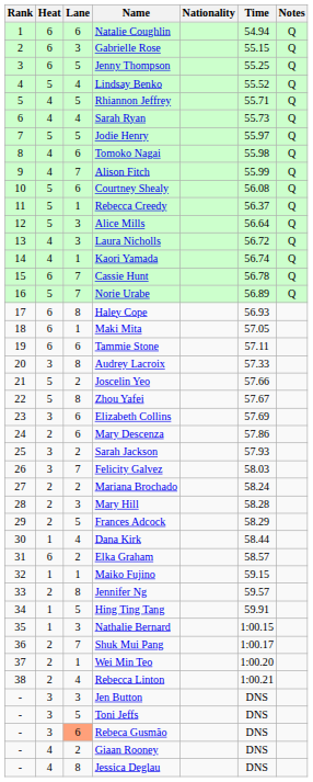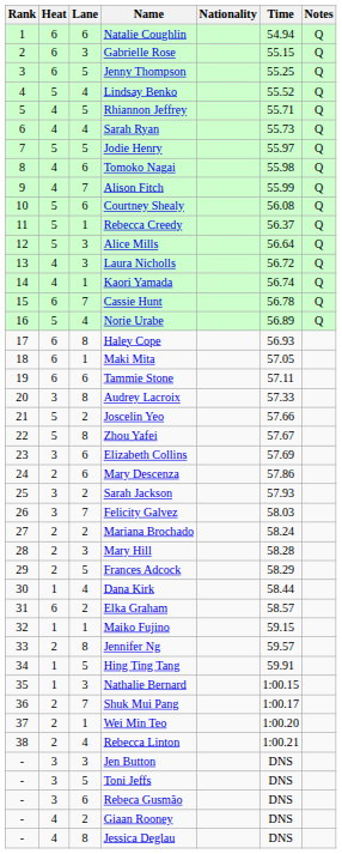 <table class="wikitable sortable" style="text-align:center">
 <tr>
 <th>Rank</th>
 <th>Heat</th>
 <th>Lane</th>
 <th>Name</th>
 <th>Nationality</th>
 <th>Time</th>
 <th>Notes</th>
 </tr>
 <tr bgcolor=ccffcc>
 <td>1</td>
 <td>6</td>
 <td>6</td>
 <td align=left><a href='#'>Natalie Coughlin</a></td>
 <td align=left></td>
 <td>54.94</td>
 <td>Q</td>
 </tr>
 <tr bgcolor=ccffcc>
 <td>2</td>
 <td>6</td>
 <td>3</td>
 <td align=left><a href='#'>Gabrielle Rose</a></td>
 <td align=left></td>
 <td>55.15</td>
 <td>Q</td>
 </tr>
 <tr bgcolor=ccffcc>
 <td>3</td>
 <td>6</td>
 <td>5</td>
 <td align=left><a href='#'>Jenny Thompson</a></td>
 <td align=left></td>
 <td>55.25</td>
 <td>Q</td>
 </tr>
 <tr bgcolor=ccffcc>
 <td>4</td>
 <td>5</td>
 <td>4</td>
 <td align=left><a href='#'>Lindsay Benko</a></td>
 <td align=left></td>
 <td>55.52</td>
 <td>Q</td>
 </tr>
 <tr bgcolor=ccffcc>
 <td>5</td>
 <td>4</td>
 <td>5</td>
 <td align=left><a href='#'>Rhiannon Jeffrey</a></td>
 <td align=left></td>
 <td>55.71</td>
 <td>Q</td>
 </tr>
 <tr bgcolor=ccffcc>
 <td>6</td>
 <td>4</td>
 <td>4</td>
 <td align=left><a href='#'>Sarah Ryan</a></td>
 <td align=left></td>
 <td>55.73</td>
 <td>Q</td>
 </tr>
 <tr bgcolor=ccffcc>
 <td>7</td>
 <td>5</td>
 <td>5</td>
 <td align=left><a href='#'>Jodie Henry</a></td>
 <td align=left></td>
 <td>55.97</td>
 <td>Q</td>
 </tr>
 <tr bgcolor=ccffcc>
 <td>8</td>
 <td>4</td>
 <td>6</td>
 <td align=left><a href='#'>Tomoko Nagai</a></td>
 <td align=left></td>
 <td>55.98</td>
 <td>Q</td>
 </tr>
 <tr bgcolor=ccffcc>
 <td>9</td>
 <td>4</td>
 <td>7</td>
 <td align=left><a href='#'>Alison Fitch</a></td>
 <td align=left></td>
 <td>55.99</td>
 <td>Q</td>
 </tr>
 <tr bgcolor=ccffcc>
 <td>10</td>
 <td>5</td>
 <td>6</td>
 <td align=left><a href='#'>Courtney Shealy</a></td>
 <td align=left></td>
 <td>56.08</td>
 <td>Q</td>
 </tr>
 <tr bgcolor=ccffcc>
 <td>11</td>
 <td>5</td>
 <td>1</td>
 <td align=left><a href='#'>Rebecca Creedy</a></td>
 <td align=left></td>
 <td>56.37</td>
 <td>Q</td>
 </tr>
 <tr bgcolor=ccffcc>
 <td>12</td>
 <td>5</td>
 <td>3</td>
 <td align=left><a href='#'>Alice Mills</a></td>
 <td align=left></td>
 <td>56.64</td>
 <td>Q</td>
 </tr>
 <tr bgcolor=ccffcc>
 <td>13</td>
 <td>4</td>
 <td>3</td>
 <td align=left><a href='#'>Laura Nicholls</a></td>
 <td align=left></td>
 <td>56.72</td>
 <td>Q</td>
 </tr>
 <tr bgcolor=ccffcc>
 <td>14</td>
 <td>4</td>
 <td>1</td>
 <td align=left><a href='#'>Kaori Yamada</a></td>
 <td align=left></td>
 <td>56.74</td>
 <td>Q</td>
 </tr>
 <tr bgcolor=ccffcc>
 <td>15</td>
 <td>6</td>
 <td>7</td>
 <td align=left><a href='#'>Cassie Hunt</a></td>
 <td align=left></td>
 <td>56.78</td>
 <td>Q</td>
 </tr>
 <tr bgcolor=ccffcc>
 <td>16</td>
 <td>5</td>
-<td>7</td>
+<td>4</td>
 <td align=left><a href='#'>Norie Urabe</a></td>
 <td align=left></td>
 <td>56.89</td>
 <td>Q</td>
 </tr>
 <tr>
 <td>17</td>
 <td>6</td>
 <td>8</td>
 <td align=left><a href='#'>Haley Cope</a></td>
 <td align=left></td>
 <td>56.93</td>
 <td></td>
 </tr>
 <tr>
 <td>18</td>
 <td>6</td>
 <td>1</td>
 <td align=left><a href='#'>Maki Mita</a></td>
 <td align=left></td>
 <td>57.05</td>
 <td></td>
 </tr>
 <tr>
 <td>19</td>
 <td>6</td>
 <td>6</td>
 <td align=left><a href='#'>Tammie Stone</a></td>
 <td align=left></td>
 <td>57.11</td>
 <td></td>
 </tr>
 <tr>
 <td>20</td>
 <td>3</td>
 <td>8</td>
 <td align=left><a href='#'>Audrey Lacroix</a></td>
 <td align=left></td>
 <td>57.33</td>
 <td></td>
 </tr>
 <tr>
 <td>21</td>
 <td>5</td>
 <td>2</td>
 <td align=left><a href='#'>Joscelin Yeo</a></td>
 <td align=left></td>
 <td>57.66</td>
 <td></td>
 </tr>
 <tr>
 <td>22</td>
 <td>5</td>
 <td>8</td>
 <td align=left><a href='#'>Zhou Yafei</a></td>
 <td align=left></td>
 <td>57.67</td>
 <td></td>
 </tr>
 <tr>
 <td>23</td>
 <td>3</td>
 <td>6</td>
 <td align=left><a href='#'>Elizabeth Collins</a></td>
 <td align=left></td>
 <td>57.69</td>
 <td></td>
 </tr>
 <tr>
 <td>24</td>
 <td>2</td>
 <td>6</td>
 <td align=left><a href='#'>Mary Descenza</a></td>
 <td align=left></td>
 <td>57.86</td>
 <td></td>
 </tr>
 <tr>
 <td>25</td>
 <td>3</td>
 <td>2</td>
 <td align=left><a href='#'>Sarah Jackson</a></td>
 <td align=left></td>
 <td>57.93</td>
 <td></td>
 </tr>
 <tr>
 <td>26</td>
 <td>3</td>
 <td>7</td>
 <td align=left><a href='#'>Felicity Galvez</a></td>
 <td align=left></td>
 <td>58.03</td>
 <td></td>
 </tr>
 <tr>
 <td>27</td>
 <td>2</td>
 <td>2</td>
 <td align=left><a href='#'>Mariana Brochado</a></td>
 <td align=left></td>
 <td>58.24</td>
 <td></td>
 </tr>
 <tr>
 <td>28</td>
 <td>2</td>
 <td>3</td>
 <td align=left><a href='#'>Mary Hill</a></td>
 <td align=left></td>
 <td>58.28</td>
 <td></td>
 </tr>
 <tr>
 <td>29</td>
 <td>2</td>
 <td>5</td>
 <td align=left><a href='#'>Frances Adcock</a></td>
 <td align=left></td>
 <td>58.29</td>
 <td></td>
 </tr>
 <tr>
 <td>30</td>
 <td>1</td>
 <td>4</td>
 <td align=left><a href='#'>Dana Kirk</a></td>
 <td align=left></td>
 <td>58.44</td>
 <td></td>
 </tr>
 <tr>
 <td>31</td>
 <td>6</td>
 <td>2</td>
 <td align=left><a href='#'>Elka Graham</a></td>
 <td align=left></td>
 <td>58.57</td>
 <td></td>
 </tr>
 <tr>
 <td>32</td>
 <td>1</td>
 <td>1</td>
 <td align=left><a href='#'>Maiko Fujino</a></td>
 <td align=left></td>
 <td>59.15</td>
 <td></td>
 </tr>
 <tr>
 <td>33</td>
 <td>2</td>
 <td>8</td>
 <td align=left><a href='#'>Jennifer Ng</a></td>
 <td align=left></td>
 <td>59.57</td>
 <td></td>
 </tr>
 <tr>
 <td>34</td>
 <td>1</td>
 <td>5</td>
 <td align=left><a href='#'>Hing Ting Tang</a></td>
 <td align=left></td>
 <td>59.91</td>
 <td></td>
 </tr>
 <tr>
 <td>35</td>
 <td>1</td>
 <td>3</td>
 <td align=left><a href='#'>Nathalie Bernard</a></td>
 <td align=left></td>
 <td>1:00.15</td>
 <td></td>
 </tr>
 <tr>
 <td>36</td>
 <td>2</td>
 <td>7</td>
 <td align=left><a href='#'>Shuk Mui Pang</a></td>
 <td align=left></td>
 <td>1:00.17</td>
 <td></td>
 </tr>
 <tr>
 <td>37</td>
 <td>2</td>
 <td>1</td>
 <td align=left><a href='#'>Wei Min Teo</a></td>
 <td align=left></td>
 <td>1:00.20</td>
 <td></td>
 </tr>
 <tr>
 <td>38</td>
 <td>2</td>
 <td>4</td>
 <td align=left><a href='#'>Rebecca Linton</a></td>
 <td align=left></td>
 <td>1:00.21</td>
 <td></td>
 </tr>
 <tr>
 <td>-</td>
 <td>3</td>
 <td>3</td>
 <td align=left><a href='#'>Jen Button</a></td>
 <td align=left></td>
 <td>DNS</td>
 <td></td>
 </tr>
 <tr>
 <td>-</td>
 <td>3</td>
 <td>5</td>
 <td align=left><a href='#'>Toni Jeffs</a></td>
 <td align=left></td>
 <td>DNS</td>
 <td></td>
 </tr>
 <tr>
 <td>-</td>
 <td>3</td>
-<td style="background: lightsalmon;">6</td>
+<td>6</td>
 <td align=left><a href='#'>Rebeca Gusmão</a></td>
 <td align=left></td>
 <td>DNS</td>
 <td></td>
 </tr>
 <tr>
 <td>-</td>
 <td>4</td>
 <td>2</td>
 <td align=left><a href='#'>Giaan Rooney</a></td>
 <td align=left></td>
 <td>DNS</td>
 <td></td>
 </tr>
 <tr>
 <td>-</td>
 <td>4</td>
 <td>8</td>
 <td align=left><a href='#'>Jessica Deglau</a></td>
 <td align=left></td>
 <td>DNS</td>
 <td></td>
 </tr>
 </table>
